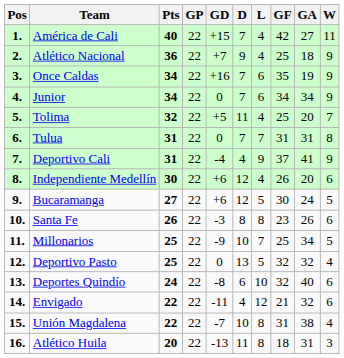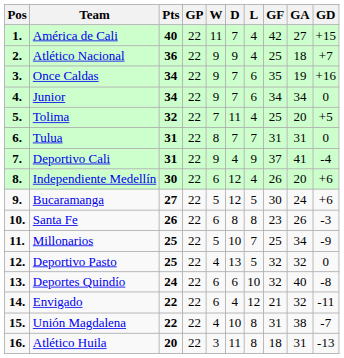 <table class="wikitable sortable" style="text-align: center;">
 <tr>
 <th align="center">Pos</th>
 <th align="center">Team</th>
 <th align="center">Pts</th>
 <th align="center">GP</th>
-<th align="center">GD</th>
+<th align="center">W</th>
 <th align="center">D</th>
 <th align="center">L</th>
 <th align="center">GF</th>
 <th align="center">GA</th>
-<th align="center">W</th>
+<th align="center">GD</th>
 </tr>
 <tr style="background: #CCFFCC;">
 <td><strong>1.</strong></td>
 <td align="left"><a href='#'>América de Cali</a></td>
 <td><strong>40</strong></td>
 <td>22</td>
-<td>+15</td>
+<td>11</td>
 <td>7</td>
 <td>4</td>
 <td>42</td>
 <td>27</td>
-<td>11</td>
+<td>+15</td>
 </tr>
 <tr style="background: #CCFFCC;">
 <td><strong>2.</strong></td>
 <td align="left"><a href='#'>Atlético Nacional</a></td>
 <td><strong>36</strong></td>
 <td>22</td>
-<td>+7</td>
+<td>9</td>
 <td>9</td>
 <td>4</td>
 <td>25</td>
 <td>18</td>
-<td>9</td>
+<td>+7</td>
 </tr>
 <tr style="background: #CCFFCC;">
 <td><strong>3.</strong></td>
 <td align="left"><a href='#'>Once Caldas</a></td>
 <td><strong>34</strong></td>
 <td>22</td>
-<td>+16</td>
+<td>9</td>
 <td>7</td>
 <td>6</td>
 <td>35</td>
 <td>19</td>
-<td>9</td>
+<td>+16</td>
 </tr>
 <tr style="background: #CCFFCC;">
 <td><strong>4.</strong></td>
 <td align="left"><a href='#'>Junior</a></td>
 <td><strong>34</strong></td>
 <td>22</td>
-<td>0</td>
+<td>9</td>
 <td>7</td>
 <td>6</td>
 <td>34</td>
 <td>34</td>
-<td>9</td>
+<td>0</td>
 </tr>
 <tr style="background: #CCFFCC;">
 <td><strong>5.</strong></td>
 <td align="left"><a href='#'>Tolima</a></td>
 <td><strong>32</strong></td>
 <td>22</td>
-<td>+5</td>
+<td>7</td>
 <td>11</td>
 <td>4</td>
 <td>25</td>
 <td>20</td>
-<td>7</td>
+<td>+5</td>
 </tr>
 <tr style="background: #CCFFCC;">
 <td><strong>6.</strong></td>
 <td align="left"><a href='#'>Tulua</a></td>
 <td><strong>31</strong></td>
 <td>22</td>
-<td>0</td>
+<td>8</td>
 <td>7</td>
 <td>7</td>
 <td>31</td>
 <td>31</td>
-<td>8</td>
+<td>0</td>
 </tr>
 <tr style="background: #CCFFCC;">
 <td><strong>7.</strong></td>
 <td align="left"><a href='#'>Deportivo Cali</a></td>
 <td><strong>31</strong></td>
 <td>22</td>
-<td>-4</td>
+<td>9</td>
 <td>4</td>
 <td>9</td>
 <td>37</td>
 <td>41</td>
-<td>9</td>
+<td>-4</td>
 </tr>
 <tr style="background: #CCFFCC;">
 <td><strong>8.</strong></td>
 <td align="left"><a href='#'>Independiente Medellín</a></td>
 <td><strong>30</strong></td>
 <td>22</td>
-<td>+6</td>
+<td>6</td>
 <td>12</td>
 <td>4</td>
 <td>26</td>
 <td>20</td>
-<td>6</td>
+<td>+6</td>
 </tr>
 <tr>
 <td><strong>9.</strong></td>
 <td align="left"><a href='#'>Bucaramanga</a></td>
 <td><strong>27</strong></td>
 <td>22</td>
-<td>+6</td>
+<td>5</td>
 <td>12</td>
 <td>5</td>
 <td>30</td>
 <td>24</td>
-<td>5</td>
+<td>+6</td>
 </tr>
 <tr>
 <td><strong>10.</strong></td>
 <td align="left"><a href='#'>Santa Fe</a></td>
 <td><strong>26</strong></td>
 <td>22</td>
-<td>-3</td>
+<td>6</td>
 <td>8</td>
 <td>8</td>
 <td>23</td>
 <td>26</td>
-<td>6</td>
+<td>-3</td>
 </tr>
 <tr>
 <td><strong>11.</strong></td>
 <td align="left"><a href='#'>Millonarios</a></td>
 <td><strong>25</strong></td>
 <td>22</td>
-<td>-9</td>
+<td>5</td>
 <td>10</td>
 <td>7</td>
 <td>25</td>
 <td>34</td>
-<td>5</td>
+<td>-9</td>
 </tr>
 <tr>
 <td><strong>12.</strong></td>
 <td align="left"><a href='#'>Deportivo Pasto</a></td>
 <td><strong>25</strong></td>
 <td>22</td>
-<td>0</td>
+<td>4</td>
 <td>13</td>
 <td>5</td>
 <td>32</td>
 <td>32</td>
-<td>4</td>
+<td>0</td>
 </tr>
 <tr>
 <td><strong>13.</strong></td>
 <td align="left"><a href='#'>Deportes Quindío</a></td>
 <td><strong>24</strong></td>
 <td>22</td>
-<td>-8</td>
+<td>6</td>
 <td>6</td>
 <td>10</td>
 <td>32</td>
 <td>40</td>
-<td>6</td>
+<td>-8</td>
 </tr>
 <tr>
 <td><strong>14.</strong></td>
 <td align="left"><a href='#'>Envigado</a></td>
 <td><strong>22</strong></td>
 <td>22</td>
-<td>-11</td>
+<td>6</td>
 <td>4</td>
 <td>12</td>
 <td>21</td>
 <td>32</td>
-<td>6</td>
+<td>-11</td>
 </tr>
 <tr>
 <td><strong>15.</strong></td>
 <td align="left"><a href='#'>Unión Magdalena</a></td>
 <td><strong>22</strong></td>
 <td>22</td>
-<td>-7</td>
+<td>4</td>
 <td>10</td>
 <td>8</td>
 <td>31</td>
 <td>38</td>
-<td>4</td>
+<td>-7</td>
 </tr>
 <tr>
 <td><strong>16.</strong></td>
 <td align="left"><a href='#'>Atlético Huila</a></td>
 <td><strong>20</strong></td>
 <td>22</td>
-<td>-13</td>
+<td>3</td>
 <td>11</td>
 <td>8</td>
 <td>18</td>
 <td>31</td>
-<td>3</td>
+<td>-13</td>
 </tr>
 </table>
